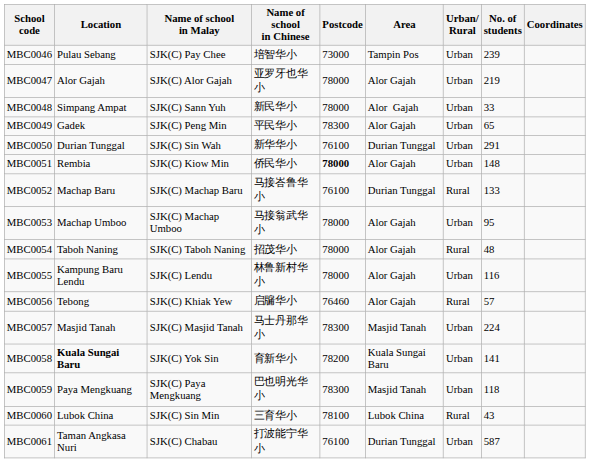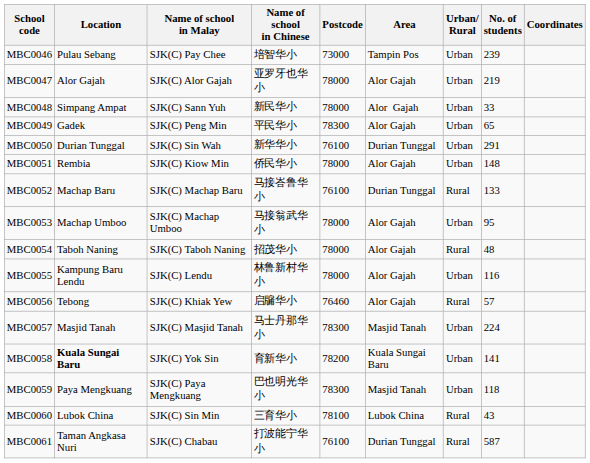 <table class="wikitable sortable">
 <tr>
 <th>School<br>code</th>
 <th>Location</th>
 <th>Name of school<br>in Malay</th>
 <th>Name of school<br>in Chinese</th>
 <th>Postcode</th>
 <th>Area</th>
 <th>Urban/<br>Rural</th>
 <th>No. of<br>students</th>
 <th>Coordinates</th>
 </tr>
 <tr>
 <td>MBC0046</td>
 <td>Pulau Sebang</td>
 <td>SJK(C) Pay Chee</td>
 <td>培智华小</td>
 <td>73000</td>
 <td>Tampin  Pos</td>
 <td>Urban</td>
 <td>239</td>
 <td></td>
 </tr>
 <tr>
 <td>MBC0047</td>
 <td>Alor Gajah</td>
 <td>SJK(C) Alor Gajah</td>
 <td>亚罗牙也华小</td>
 <td>78000</td>
 <td>Alor Gajah</td>
 <td>Urban</td>
 <td>219</td>
 <td></td>
 </tr>
 <tr>
 <td>MBC0048</td>
 <td>Simpang Ampat</td>
 <td>SJK(C) Sann Yuh</td>
 <td>新民华小</td>
 <td>78000</td>
 <td>Alor  Gajah</td>
 <td>Urban</td>
 <td>33</td>
 <td></td>
 </tr>
 <tr>
 <td>MBC0049</td>
 <td>Gadek</td>
 <td>SJK(C) Peng Min</td>
 <td>平民华小</td>
 <td>78300</td>
 <td>Alor Gajah</td>
 <td>Urban</td>
 <td>65</td>
 <td></td>
 </tr>
 <tr>
 <td>MBC0050</td>
 <td>Durian Tunggal</td>
 <td>SJK(C) Sin Wah</td>
 <td>新华华小</td>
 <td>76100</td>
 <td>Durian Tunggal</td>
 <td>Urban</td>
 <td>291</td>
 <td></td>
 </tr>
 <tr>
 <td>MBC0051</td>
 <td>Rembia</td>
 <td>SJK(C) Kiow Min</td>
 <td>侨民华小</td>
-<td><strong>78000</strong></td>
+<td>78000</td>
 <td>Alor Gajah</td>
 <td>Urban</td>
 <td>148</td>
 <td></td>
 </tr>
 <tr>
 <td>MBC0052</td>
 <td>Machap Baru</td>
 <td>SJK(C) Machap Baru</td>
 <td>马接峇鲁华小</td>
 <td>76100</td>
 <td>Durian Tunggal</td>
 <td>Rural</td>
 <td>133</td>
 <td></td>
 </tr>
 <tr>
 <td>MBC0053</td>
 <td>Machap Umboo</td>
 <td>SJK(C) Machap Umboo</td>
 <td>马接翁武华小</td>
 <td>78000</td>
 <td>Alor Gajah</td>
 <td>Urban</td>
 <td>95</td>
 <td></td>
 </tr>
 <tr>
 <td>MBC0054</td>
 <td>Taboh Naning</td>
 <td>SJK(C) Taboh Naning</td>
 <td>招茂华小</td>
 <td>78000</td>
 <td>Alor Gajah</td>
 <td>Rural</td>
 <td>48</td>
 <td></td>
 </tr>
 <tr>
 <td>MBC0055</td>
 <td>Kampung Baru Lendu</td>
 <td>SJK(C) Lendu</td>
 <td>林鲁新村华小</td>
 <td>78000</td>
 <td>Alor Gajah</td>
 <td>Urban</td>
 <td>116</td>
 <td></td>
 </tr>
 <tr>
 <td>MBC0056</td>
 <td>Tebong</td>
 <td>SJK(C) Khiak Yew</td>
 <td>启牖华小</td>
 <td>76460</td>
 <td>Alor Gajah</td>
 <td>Rural</td>
 <td>57</td>
 <td></td>
 </tr>
 <tr>
 <td>MBC0057</td>
 <td>Masjid Tanah</td>
 <td>SJK(C) Masjid Tanah</td>
 <td>马士丹那华小</td>
 <td>78300</td>
 <td>Masjid Tanah</td>
 <td>Urban</td>
 <td>224</td>
 <td></td>
 </tr>
 <tr>
 <td>MBC0058</td>
 <td><strong>Kuala Sungai Baru</strong></td>
 <td>SJK(C) Yok Sin</td>
 <td>育新华小</td>
 <td>78200</td>
 <td>Kuala Sungai Baru</td>
 <td>Urban</td>
 <td>141</td>
 <td></td>
 </tr>
 <tr>
 <td>MBC0059</td>
 <td>Paya Mengkuang</td>
 <td>SJK(C) Paya Mengkuang</td>
 <td>巴也明光华小</td>
 <td>78300</td>
 <td>Masjid Tanah</td>
 <td>Urban</td>
 <td>118</td>
 <td></td>
 </tr>
 <tr>
 <td>MBC0060</td>
 <td>Lubok China</td>
 <td>SJK(C) Sin Min</td>
 <td>三育华小</td>
 <td>78100</td>
 <td>Lubok China</td>
 <td>Rural</td>
 <td>43</td>
 <td></td>
 </tr>
 <tr>
 <td>MBC0061</td>
 <td>Taman Angkasa Nuri</td>
 <td>SJK(C) Chabau</td>
 <td>打波能宁华小</td>
 <td>76100</td>
 <td>Durian Tunggal</td>
-<td>Urban</td>
+<td>Rural</td>
 <td>587</td>
 <td></td>
 </tr>
 </table>
